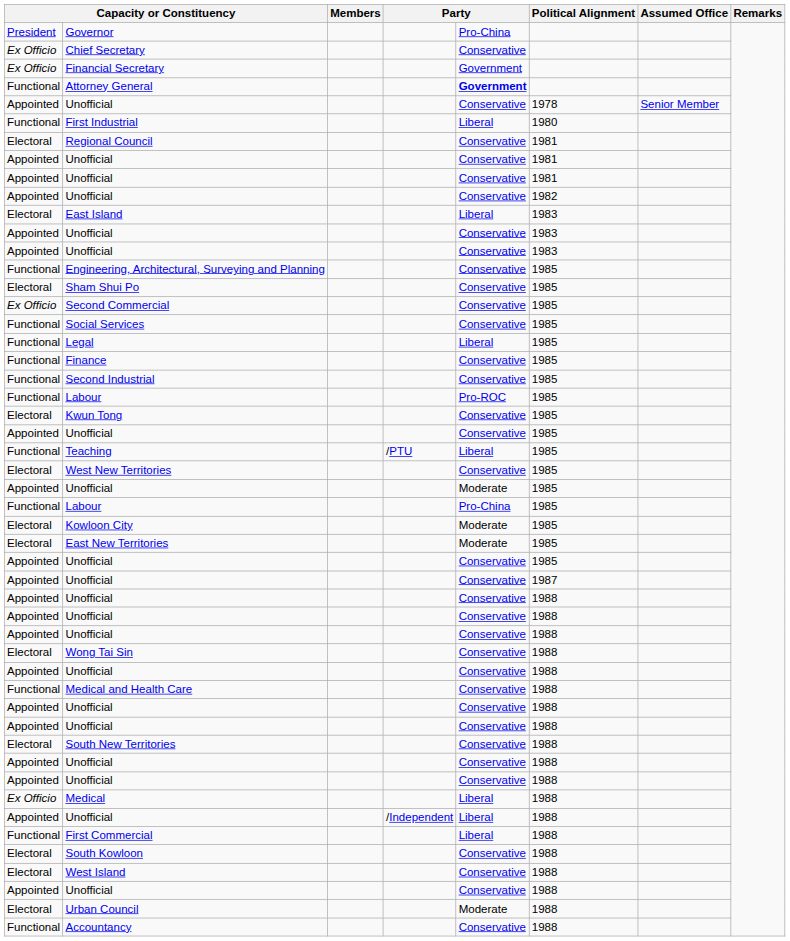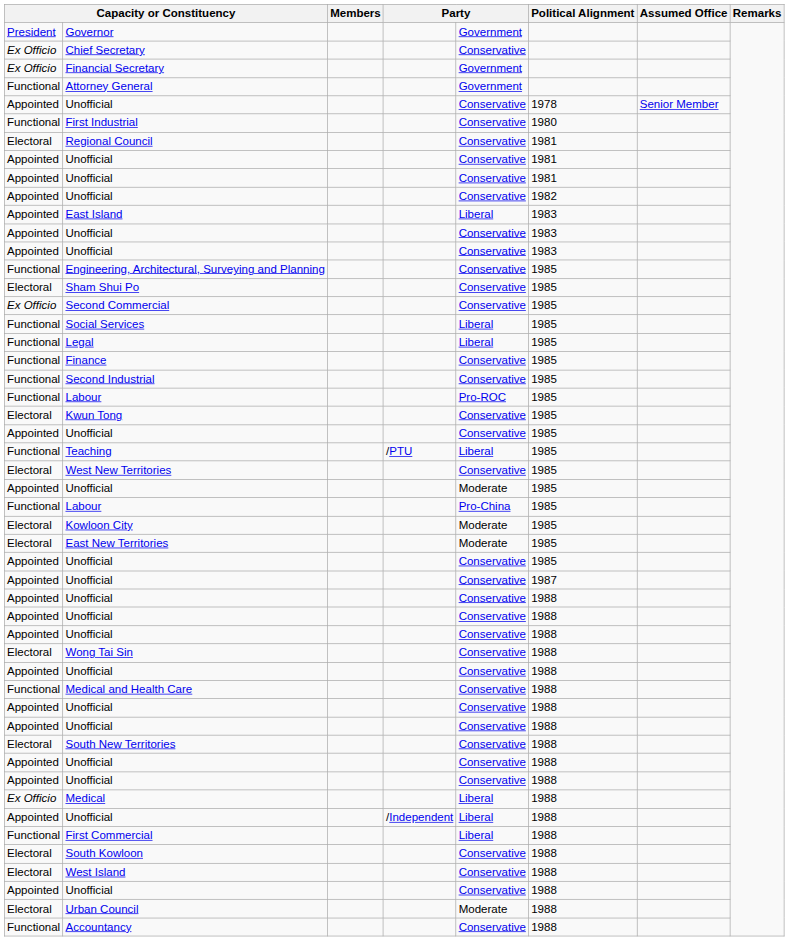 <table class="wikitable sortable">
 <tr>
 <th colspan="2" width="75px">Capacity or Constituency</th>
 <th colspan="1">Members</th>
 <th colspan="2">Party</th>
 <th>Political Alignment</th>
 <th>Assumed Office</th>
 <th class="unsortable">Remarks</th>
 </tr>
 <tr>
 <td><a href='#'>President</a></td>
 <td><a href='#'>Governor</a></td>
 <td></td>
 <td></td>
-<td><a href='#'>Pro-China</a></td>
+<td><a href='#'>Government</a></td>
 <td></td>
 <td></td>
 </tr>
 <tr>
 <td><em>Ex Officio</em></td>
 <td><a href='#'>Chief Secretary</a></td>
 <td></td>
 <td></td>
 <td><a href='#'>Conservative</a></td>
 <td></td>
 <td></td>
 </tr>
 <tr>
 <td><em>Ex Officio</em></td>
 <td><a href='#'>Financial Secretary</a></td>
 <td></td>
 <td></td>
 <td><a href='#'>Government</a></td>
 <td></td>
 <td></td>
 </tr>
 <tr>
 <td>Functional</td>
 <td><a href='#'>Attorney General</a></td>
 <td></td>
 <td></td>
-<td><strong><a href='#'>Government</a></strong></td>
+<td><a href='#'>Government</a></td>
 <td></td>
 <td></td>
 </tr>
 <tr>
 <td>Appointed</td>
 <td>Unofficial</td>
 <td></td>
 <td></td>
 <td><a href='#'>Conservative</a></td>
 <td>1978</td>
 <td><a href='#'>Senior Member</a></td>
 </tr>
 <tr>
 <td>Functional</td>
 <td><a href='#'>First Industrial</a></td>
 <td></td>
 <td></td>
-<td><a href='#'>Liberal</a></td>
+<td><a href='#'>Conservative</a></td>
 <td>1980</td>
 <td></td>
 </tr>
 <tr>
 <td>Electoral</td>
 <td><a href='#'>Regional Council</a></td>
 <td></td>
 <td></td>
 <td><a href='#'>Conservative</a></td>
 <td>1981</td>
 <td></td>
 </tr>
 <tr>
 <td>Appointed</td>
 <td>Unofficial</td>
 <td></td>
 <td></td>
 <td><a href='#'>Conservative</a></td>
 <td>1981</td>
 <td></td>
 </tr>
 <tr>
 <td>Appointed</td>
 <td>Unofficial</td>
 <td></td>
 <td></td>
 <td><a href='#'>Conservative</a></td>
 <td>1981</td>
 <td></td>
 </tr>
 <tr>
 <td>Appointed</td>
 <td>Unofficial</td>
 <td></td>
 <td></td>
 <td><a href='#'>Conservative</a></td>
 <td>1982</td>
 <td></td>
 </tr>
 <tr>
-<td>Electoral</td>
+<td>Appointed</td>
 <td><a href='#'>East Island</a></td>
 <td></td>
 <td></td>
 <td><a href='#'>Liberal</a></td>
 <td>1983</td>
 <td></td>
 </tr>
 <tr>
 <td>Appointed</td>
 <td>Unofficial</td>
 <td></td>
 <td></td>
 <td><a href='#'>Conservative</a></td>
 <td>1983</td>
 <td></td>
 </tr>
 <tr>
 <td>Appointed</td>
 <td>Unofficial</td>
 <td></td>
 <td></td>
 <td><a href='#'>Conservative</a></td>
 <td>1983</td>
 <td></td>
 </tr>
 <tr>
 <td>Functional</td>
 <td><a href='#'>Engineering, Architectural, Surveying and Planning</a></td>
 <td></td>
 <td></td>
 <td><a href='#'>Conservative</a></td>
 <td>1985</td>
 <td></td>
 </tr>
 <tr>
 <td>Electoral</td>
 <td><a href='#'>Sham Shui Po</a></td>
 <td></td>
 <td></td>
 <td><a href='#'>Conservative</a></td>
 <td>1985</td>
 <td></td>
 </tr>
 <tr>
 <td><em>Ex Officio</em></td>
 <td><a href='#'>Second Commercial</a></td>
 <td></td>
 <td></td>
 <td><a href='#'>Conservative</a></td>
 <td>1985</td>
 <td></td>
 </tr>
 <tr>
 <td>Functional</td>
 <td><a href='#'>Social Services</a></td>
 <td></td>
 <td></td>
-<td><a href='#'>Conservative</a></td>
+<td><a href='#'>Liberal</a></td>
 <td>1985</td>
 <td></td>
 </tr>
 <tr>
 <td>Functional</td>
 <td><a href='#'>Legal</a></td>
 <td></td>
 <td></td>
 <td><a href='#'>Liberal</a></td>
 <td>1985</td>
 <td></td>
 </tr>
 <tr>
 <td>Functional</td>
 <td><a href='#'>Finance</a></td>
 <td></td>
 <td></td>
 <td><a href='#'>Conservative</a></td>
 <td>1985</td>
 <td></td>
 </tr>
 <tr>
 <td>Functional</td>
 <td><a href='#'>Second Industrial</a></td>
 <td></td>
 <td></td>
 <td><a href='#'>Conservative</a></td>
 <td>1985</td>
 <td></td>
 </tr>
 <tr>
 <td>Functional</td>
 <td><a href='#'>Labour</a></td>
 <td></td>
 <td></td>
 <td><a href='#'>Pro-ROC</a></td>
 <td>1985</td>
 <td></td>
 </tr>
 <tr>
 <td>Electoral</td>
 <td><a href='#'>Kwun Tong</a></td>
 <td></td>
 <td></td>
 <td><a href='#'>Conservative</a></td>
 <td>1985</td>
 <td></td>
 </tr>
 <tr>
 <td>Appointed</td>
 <td>Unofficial</td>
 <td></td>
 <td></td>
 <td><a href='#'>Conservative</a></td>
 <td>1985</td>
 <td></td>
 </tr>
 <tr>
 <td>Functional</td>
 <td><a href='#'>Teaching</a></td>
 <td></td>
 <td>/<a href='#'>PTU</a></td>
 <td><a href='#'>Liberal</a></td>
 <td>1985</td>
 <td></td>
 </tr>
 <tr>
 <td>Electoral</td>
 <td><a href='#'>West New Territories</a></td>
 <td></td>
 <td></td>
 <td><a href='#'>Conservative</a></td>
 <td>1985</td>
 <td></td>
 </tr>
 <tr>
 <td>Appointed</td>
 <td>Unofficial</td>
 <td></td>
 <td></td>
 <td>Moderate</td>
 <td>1985</td>
 <td></td>
 </tr>
 <tr>
 <td>Functional</td>
 <td><a href='#'>Labour</a></td>
 <td></td>
 <td></td>
 <td><a href='#'>Pro-China</a></td>
 <td>1985</td>
 <td></td>
 </tr>
 <tr>
 <td>Electoral</td>
 <td><a href='#'>Kowloon City</a></td>
 <td></td>
 <td></td>
 <td>Moderate</td>
 <td>1985</td>
 <td></td>
 </tr>
 <tr>
 <td>Electoral</td>
 <td><a href='#'>East New Territories</a></td>
 <td></td>
 <td></td>
 <td>Moderate</td>
 <td>1985</td>
 <td></td>
 </tr>
 <tr>
 <td>Appointed</td>
 <td>Unofficial</td>
 <td></td>
 <td></td>
 <td><a href='#'>Conservative</a></td>
 <td>1985</td>
 <td></td>
 </tr>
 <tr>
 <td>Appointed</td>
 <td>Unofficial</td>
 <td></td>
 <td></td>
 <td><a href='#'>Conservative</a></td>
 <td>1987</td>
 <td></td>
 </tr>
 <tr>
 <td>Appointed</td>
 <td>Unofficial</td>
 <td></td>
 <td></td>
 <td><a href='#'>Conservative</a></td>
 <td>1988</td>
 <td></td>
 </tr>
 <tr>
 <td>Appointed</td>
 <td>Unofficial</td>
 <td></td>
 <td></td>
 <td><a href='#'>Conservative</a></td>
 <td>1988</td>
 <td></td>
 </tr>
 <tr>
 <td>Appointed</td>
 <td>Unofficial</td>
 <td></td>
 <td></td>
 <td><a href='#'>Conservative</a></td>
 <td>1988</td>
 <td></td>
 </tr>
 <tr>
 <td>Electoral</td>
 <td><a href='#'>Wong Tai Sin</a></td>
 <td></td>
 <td></td>
 <td><a href='#'>Conservative</a></td>
 <td>1988</td>
 <td></td>
 </tr>
 <tr>
 <td>Appointed</td>
 <td>Unofficial</td>
 <td></td>
 <td></td>
 <td><a href='#'>Conservative</a></td>
 <td>1988</td>
 <td></td>
 </tr>
 <tr>
 <td>Functional</td>
 <td><a href='#'>Medical and Health Care</a></td>
 <td></td>
 <td></td>
 <td><a href='#'>Conservative</a></td>
 <td>1988</td>
 <td></td>
 </tr>
 <tr>
 <td>Appointed</td>
 <td>Unofficial</td>
 <td></td>
 <td></td>
 <td><a href='#'>Conservative</a></td>
 <td>1988</td>
 <td></td>
 </tr>
 <tr>
 <td>Appointed</td>
 <td>Unofficial</td>
 <td></td>
 <td></td>
 <td><a href='#'>Conservative</a></td>
 <td>1988</td>
 <td></td>
 </tr>
 <tr>
 <td>Electoral</td>
 <td><a href='#'>South New Territories</a></td>
 <td></td>
 <td></td>
 <td><a href='#'>Conservative</a></td>
 <td>1988</td>
 <td></td>
 </tr>
 <tr>
 <td>Appointed</td>
 <td>Unofficial</td>
 <td></td>
 <td></td>
 <td><a href='#'>Conservative</a></td>
 <td>1988</td>
 <td></td>
 </tr>
 <tr>
 <td>Appointed</td>
 <td>Unofficial</td>
 <td></td>
 <td></td>
 <td><a href='#'>Conservative</a></td>
 <td>1988</td>
 <td></td>
 </tr>
 <tr>
 <td><em>Ex Officio</em></td>
 <td><a href='#'>Medical</a></td>
 <td></td>
 <td></td>
 <td><a href='#'>Liberal</a></td>
 <td>1988</td>
 <td></td>
 </tr>
 <tr>
 <td>Appointed</td>
 <td>Unofficial</td>
 <td></td>
 <td>/<a href='#'>Independent</a></td>
 <td><a href='#'>Liberal</a></td>
 <td>1988</td>
 <td></td>
 </tr>
 <tr>
 <td>Functional</td>
 <td><a href='#'>First Commercial</a></td>
 <td></td>
 <td></td>
 <td><a href='#'>Liberal</a></td>
 <td>1988</td>
 <td></td>
 </tr>
 <tr>
 <td>Electoral</td>
 <td><a href='#'>South Kowloon</a></td>
 <td></td>
 <td></td>
 <td><a href='#'>Conservative</a></td>
 <td>1988</td>
 <td></td>
 </tr>
 <tr>
 <td>Electoral</td>
 <td><a href='#'>West Island</a></td>
 <td></td>
 <td></td>
 <td><a href='#'>Conservative</a></td>
 <td>1988</td>
 <td></td>
 </tr>
 <tr>
 <td>Appointed</td>
 <td>Unofficial</td>
 <td></td>
 <td></td>
 <td><a href='#'>Conservative</a></td>
 <td>1988</td>
 <td></td>
 </tr>
 <tr>
 <td>Electoral</td>
 <td><a href='#'>Urban Council</a></td>
 <td></td>
 <td></td>
 <td>Moderate</td>
 <td>1988</td>
 <td></td>
 </tr>
 <tr>
 <td>Functional</td>
 <td><a href='#'>Accountancy</a></td>
 <td></td>
 <td></td>
 <td><a href='#'>Conservative</a></td>
 <td>1988</td>
 <td></td>
 </tr>
 </table>
